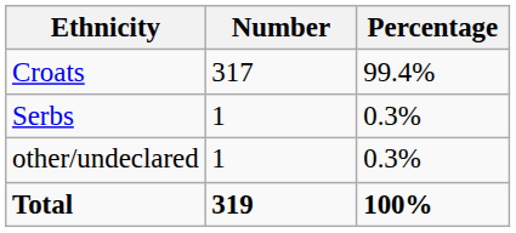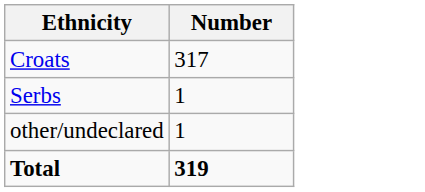 <table class="wikitable">
 <tr>
 <th width="100px">Ethnicity</th>
 <th width="80px">Number</th>
-<th width="80px">Percentage</th>
 </tr>
 <tr>
 <td><a href='#'>Croats</a></td>
 <td>317</td>
-<td>99.4%</td>
 </tr>
 <tr>
 <td><a href='#'>Serbs</a></td>
 <td>1</td>
-<td>0.3%</td>
 </tr>
 <tr>
 <td>other/undeclared</td>
 <td>1</td>
-<td>0.3%</td>
 </tr>
 <tr>
 <td><strong>Total</strong></td>
 <td><strong>319</strong></td>
-<td><strong>100%</strong></td>
 </tr>
 </table>
